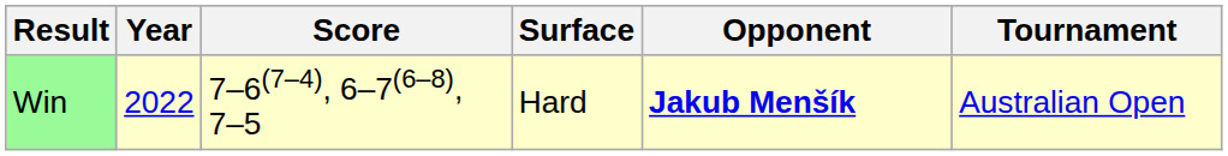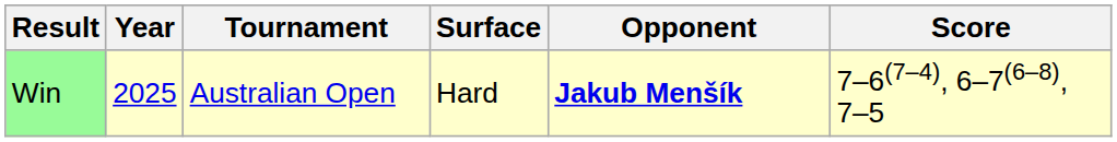 <table class="wikitable">
 <tr>
 <th>Result</th>
 <th>Year</th>
-<th style="width:150px" class="unsortable">Score</th>
+<th style="width:130px">Tournament</th>
 <th>Surface</th>
 <th style="width:150px">Opponent</th>
-<th style="width:130px">Tournament</th>
+<th style="width:150px" class="unsortable">Score</th>
 </tr>
 <tr style="background:#ffc;">
 <td style="background:#98fb98;">Win</td>
-<td><a href='#'>2022</a></td>
-<td>7–6<sup>(7–4)</sup>, 6–7<sup>(6–8)</sup>, 7–5</td>
+<td><a href='#'>2025</a></td>
+<td><a href='#'>Australian Open</a></td>
 <td>Hard</td>
 <td><strong> <a href='#'>Jakub Menšík</a></strong></td>
-<td><a href='#'>Australian Open</a></td>
+<td>7–6<sup>(7–4)</sup>, 6–7<sup>(6–8)</sup>, 7–5</td>
 </tr>
 </table>
